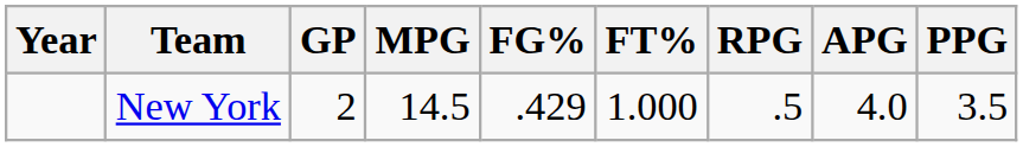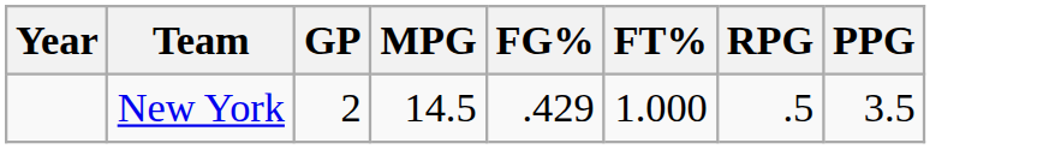 <table class="wikitable sortable" style="font-size:95%; text-align:right;">
 <tr>
 <th>Year</th>
 <th>Team</th>
 <th>GP</th>
 <th>MPG</th>
 <th>FG%</th>
 <th>FT%</th>
 <th>RPG</th>
-<th>APG</th>
 <th>PPG</th>
 </tr>
 <tr>
 <td style="text-align:left;"></td>
 <td style="text-align:left;"><a href='#'>New York</a></td>
 <td>2</td>
 <td>14.5</td>
 <td>.429</td>
 <td>1.000</td>
 <td>.5</td>
-<td>4.0</td>
 <td>3.5</td>
 </tr>
 </table>
